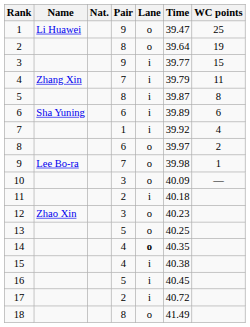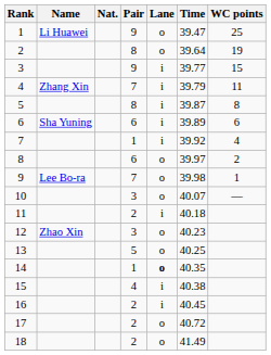 <table class="wikitable sortable" style="text-align:center">
 <tr>
 <th>Rank</th>
 <th>Name</th>
 <th>Nat.</th>
 <th>Pair</th>
 <th>Lane</th>
 <th>Time</th>
 <th>WC points</th>
 </tr>
 <tr>
 <td>1</td>
 <td align=left><a href='#'>Li Huawei</a></td>
 <td></td>
 <td>9</td>
 <td>o</td>
 <td>39.47</td>
 <td>25</td>
 </tr>
 <tr>
 <td>2</td>
 <td align=left></td>
 <td></td>
 <td>8</td>
 <td>o</td>
 <td>39.64</td>
 <td>19</td>
 </tr>
 <tr>
 <td>3</td>
 <td align=left></td>
 <td></td>
 <td>9</td>
 <td>i</td>
 <td>39.77</td>
 <td>15</td>
 </tr>
 <tr>
 <td>4</td>
 <td align=left><a href='#'>Zhang Xin</a></td>
 <td></td>
 <td>7</td>
 <td>i</td>
 <td>39.79</td>
 <td>11</td>
 </tr>
 <tr>
 <td>5</td>
 <td align=left></td>
 <td></td>
 <td>8</td>
 <td>i</td>
 <td>39.87</td>
 <td>8</td>
 </tr>
 <tr>
 <td>6</td>
 <td align=left><a href='#'>Sha Yuning</a></td>
 <td></td>
 <td>6</td>
 <td>i</td>
 <td>39.89</td>
 <td>6</td>
 </tr>
 <tr>
 <td>7</td>
 <td align=left></td>
 <td></td>
 <td>1</td>
 <td>i</td>
 <td>39.92</td>
 <td>4</td>
 </tr>
 <tr>
 <td>8</td>
 <td align=left></td>
 <td></td>
 <td>6</td>
 <td>o</td>
 <td>39.97</td>
 <td>2</td>
 </tr>
 <tr>
 <td>9</td>
 <td align=left><a href='#'>Lee Bo-ra</a></td>
 <td></td>
 <td>7</td>
 <td>o</td>
 <td>39.98</td>
 <td>1</td>
 </tr>
 <tr>
 <td>10</td>
 <td align=left></td>
 <td></td>
 <td>3</td>
 <td>o</td>
-<td>40.09</td>
+<td>40.07</td>
 <td>—</td>
 </tr>
 <tr>
 <td>11</td>
 <td align=left></td>
 <td></td>
 <td>2</td>
 <td>i</td>
 <td>40.18</td>
 <td></td>
 </tr>
 <tr>
 <td>12</td>
 <td align=left><a href='#'>Zhao Xin</a></td>
 <td></td>
 <td>3</td>
 <td>o</td>
 <td>40.23</td>
 <td></td>
 </tr>
 <tr>
 <td>13</td>
 <td align=left></td>
 <td></td>
 <td>5</td>
 <td>o</td>
 <td>40.25</td>
 <td></td>
 </tr>
 <tr>
 <td>14</td>
 <td align=left></td>
 <td></td>
-<td>4</td>
+<td>1</td>
 <td><strong>o</strong></td>
 <td>40.35</td>
 <td></td>
 </tr>
 <tr>
 <td>15</td>
 <td align=left></td>
 <td></td>
 <td>4</td>
 <td>i</td>
 <td>40.38</td>
 <td></td>
 </tr>
 <tr>
 <td>16</td>
 <td align=left></td>
 <td></td>
-<td>5</td>
+<td>2</td>
 <td>i</td>
 <td>40.45</td>
 <td></td>
 </tr>
 <tr>
 <td>17</td>
 <td align=left></td>
 <td></td>
 <td>2</td>
-<td>i</td>
+<td>o</td>
 <td>40.72</td>
 <td></td>
 </tr>
 <tr>
 <td>18</td>
 <td align=left></td>
 <td></td>
-<td>8</td>
+<td>2</td>
 <td>o</td>
 <td>41.49</td>
 <td></td>
 </tr>
 </table>
